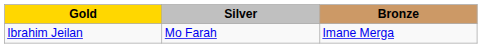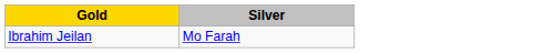 <table class="wikitable" style="text-align:left">
 <tr align="center">
 <td width=200 bgcolor=gold><strong>Gold</strong></td>
 <td width=200 bgcolor=silver><strong>Silver</strong></td>
-<td width=200 bgcolor=CC9966><strong>Bronze</strong></td>
 </tr>
 <tr>
 <td><a href='#'>Ibrahim Jeilan</a><br><em></em></td>
 <td><a href='#'>Mo Farah</a><br><em></em></td>
-<td><a href='#'>Imane Merga</a><br><em></em></td>
 </tr>
 </table>
